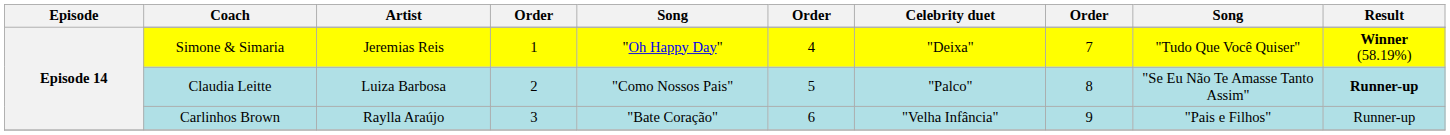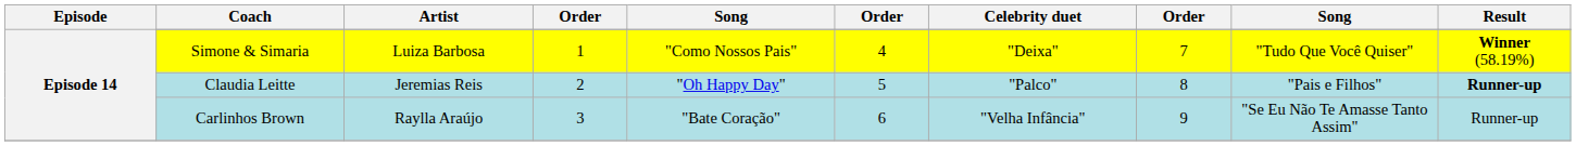 <table class="wikitable" style="text-align:center; width:100%;">
 <tr>
 <th scope="col" width="08%">Episode</th>
 <th scope="col" width="10%">Coach</th>
 <th scope="col" width="10%">Artist</th>
 <th scope="col" width="05%">Order</th>
 <th scope="col" width="11%">Song</th>
 <th scope="col" width="05%">Order</th>
 <th scope="col" width="11%">Celebrity duet</th>
 <th scope="col" width="05%">Order</th>
 <th scope="col" width="11%">Song</th>
 <th scope="col" width="07%">Result</th>
 </tr>
 <tr>
 <th scope="col" rowspan=4>Episode 14<br><small></small></th>
 </tr>
 <tr bgcolor=FFFF00>
 <td>Simone & Simaria</td>
-<td>Jeremias Reis</td>
+<td>Luiza Barbosa</td>
 <td>1</td>
-<td>"<a href='#'>Oh Happy Day</a>"</td>
+<td>"Como Nossos Pais"</td>
 <td>4</td>
 <td>"Deixa"<br></td>
 <td>7</td>
 <td>"Tudo Que Você Quiser"</td>
 <td><strong>Winner</strong><br>(58.19%)</td>
 </tr>
 <tr bgcolor=B0E0E6>
 <td>Claudia Leitte</td>
-<td>Luiza Barbosa</td>
+<td>Jeremias Reis</td>
 <td scope="row">2</td>
-<td>"Como Nossos Pais"</td>
+<td>"<a href='#'>Oh Happy Day</a>"</td>
 <td scope="row">5</td>
 <td>"Palco"<br></td>
 <td scope="row">8</td>
-<td>"Se Eu Não Te Amasse Tanto Assim"</td>
+<td>"Pais e Filhos"</td>
 <td bgcolor=B0E0E6><strong>Runner-up</strong></td>
 </tr>
 <tr bgcolor=B0E0E6>
 <td>Carlinhos Brown</td>
 <td>Raylla Araújo</td>
 <td scope="row">3</td>
 <td>"Bate Coração"</td>
 <td scope="row">6</td>
 <td>"Velha Infância"<br></td>
 <td scope="row">9</td>
-<td>"Pais e Filhos"</td>
+<td>"Se Eu Não Te Amasse Tanto Assim"</td>
 <td bgcolor=B0E0E6>Runner-up</td>
 </tr>
 <tr>
 </tr>
 </table>
